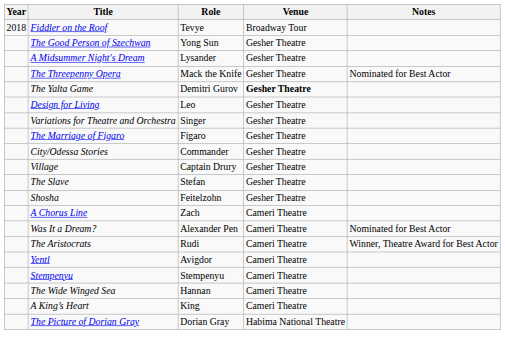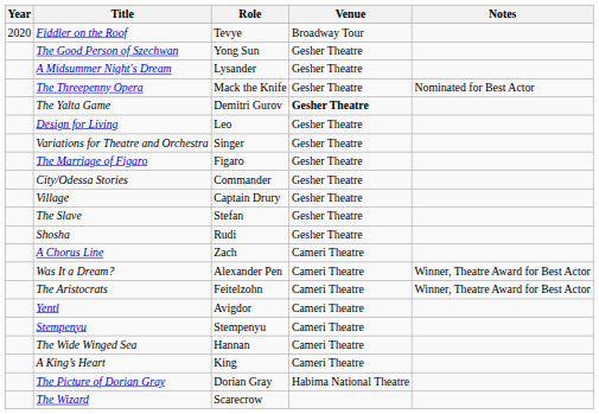 <table class="wikitable">
 <tr>
 <th>Year</th>
 <th>Title</th>
 <th>Role</th>
 <th>Venue</th>
 <th>Notes</th>
 </tr>
 <tr>
-<td>2018</td>
+<td>2020</td>
 <td><em><a href='#'>Fiddler on the Roof</a></em></td>
 <td>Tevye</td>
 <td>Broadway Tour</td>
 <td></td>
 </tr>
 <tr>
 <td></td>
 <td><em><a href='#'>The Good Person of Szechwan</a></em></td>
 <td>Yong Sun</td>
 <td>Gesher Theatre</td>
 <td></td>
 </tr>
 <tr>
 <td></td>
 <td><em><a href='#'>A Midsummer Night's Dream</a></em></td>
 <td>Lysander</td>
 <td>Gesher Theatre</td>
 <td></td>
 </tr>
 <tr>
 <td></td>
 <td><em><a href='#'>The Threepenny Opera</a></em></td>
 <td>Mack the Knife</td>
 <td>Gesher Theatre</td>
 <td>Nominated for Best Actor</td>
 </tr>
 <tr>
 <td></td>
 <td><em>The Yalta Game</em></td>
 <td>Demitri Gurov</td>
 <td><strong>Gesher Theatre</strong></td>
 <td></td>
 </tr>
 <tr>
 <td></td>
 <td><em><a href='#'>Design for Living</a></em></td>
 <td>Leo</td>
 <td>Gesher Theatre</td>
 <td></td>
 </tr>
 <tr>
 <td></td>
 <td><em>Variations for Theatre and Orchestra</em></td>
 <td>Singer</td>
 <td>Gesher Theatre</td>
 <td></td>
 </tr>
 <tr>
 <td></td>
 <td><a href='#'><em>The Marriage of Figaro</em></a></td>
 <td>Figaro</td>
 <td>Gesher Theatre</td>
 <td></td>
 </tr>
 <tr>
 <td></td>
 <td><em>City/Odessa Stories</em></td>
 <td>Commander</td>
 <td>Gesher Theatre</td>
 <td></td>
 </tr>
 <tr>
 <td></td>
 <td><em>Village</em></td>
 <td>Captain Drury</td>
 <td>Gesher Theatre</td>
 <td></td>
 </tr>
 <tr>
 <td></td>
 <td><em>The Slave</em></td>
 <td>Stefan</td>
 <td>Gesher Theatre</td>
 <td></td>
 </tr>
 <tr>
 <td></td>
 <td><em>Shosha</em></td>
-<td>Feitelzohn</td>
+<td>Rudi</td>
 <td>Gesher Theatre</td>
 <td></td>
 </tr>
 <tr>
 <td></td>
 <td><em><a href='#'>A Chorus Line</a></em></td>
 <td>Zach</td>
 <td>Cameri Theatre</td>
 <td></td>
 </tr>
 <tr>
 <td></td>
 <td><em>Was It a Dream?</em></td>
 <td>Alexander Pen</td>
 <td>Cameri Theatre</td>
-<td>Nominated for Best Actor</td>
+<td>Winner, Theatre Award for Best Actor</td>
 </tr>
 <tr>
 <td></td>
 <td><em>The Aristocrats</em></td>
-<td>Rudi</td>
+<td>Feitelzohn</td>
 <td>Cameri Theatre</td>
 <td>Winner, Theatre Award for Best Actor</td>
 </tr>
 <tr>
 <td></td>
 <td><em><a href='#'>Yentl</a></em></td>
 <td>Avigdor</td>
 <td>Cameri Theatre</td>
 <td></td>
 </tr>
 <tr>
 <td></td>
 <td><em><a href='#'>Stempenyu</a></em></td>
 <td>Stempenyu</td>
 <td>Cameri Theatre</td>
 <td></td>
 </tr>
 <tr>
 <td></td>
 <td><em>The Wide Winged Sea</em></td>
 <td>Hannan</td>
 <td>Cameri Theatre</td>
 <td></td>
 </tr>
 <tr>
 <td></td>
 <td><em>A King’s Heart</em></td>
 <td>King</td>
 <td>Cameri Theatre</td>
 <td></td>
 </tr>
 <tr>
 <td></td>
 <td><em><a href='#'>The Picture of Dorian Gray</a></em></td>
 <td>Dorian Gray</td>
 <td>Habima National Theatre</td>
 </tr>
+<tr>
+<td></td>
+<td><em><a href='#'>The Wizard</a></em></td>
+<td>Scarecrow</td>
+<td></td>
+<td></td>
+</tr>
 </table>
